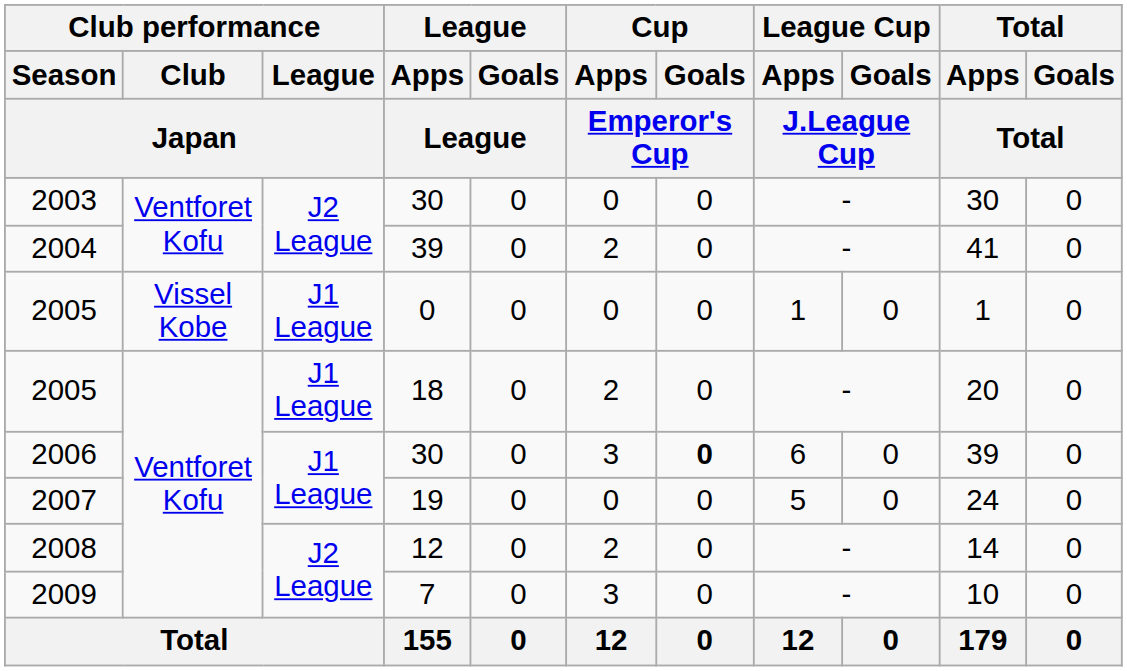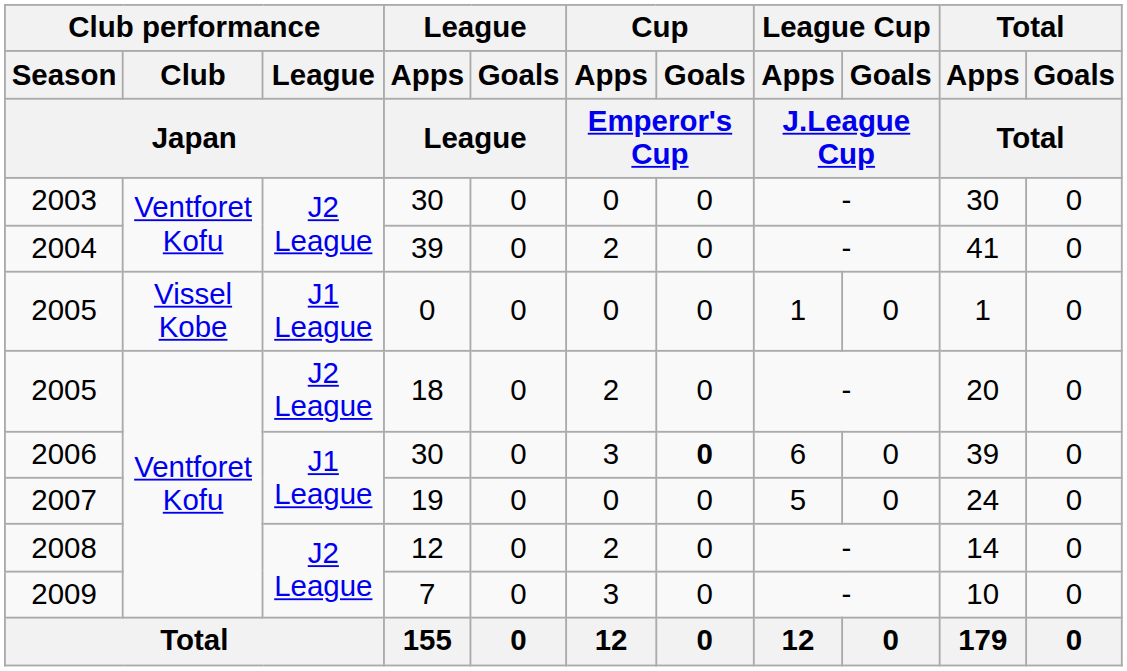 <table class="wikitable" style="text-align:center;">
 <tr>
 <th colspan=3>Club performance</th>
 <th colspan=2>League</th>
 <th colspan=2>Cup</th>
 <th colspan=2>League Cup</th>
 <th colspan=2>Total</th>
 </tr>
 <tr>
 <th>Season</th>
 <th>Club</th>
 <th>League</th>
 <th>Apps</th>
 <th>Goals</th>
 <th>Apps</th>
 <th>Goals</th>
 <th>Apps</th>
 <th>Goals</th>
 <th>Apps</th>
 <th>Goals</th>
 </tr>
 <tr>
 <th colspan=3>Japan</th>
 <th colspan=2>League</th>
 <th colspan=2><a href='#'>Emperor's Cup</a></th>
 <th colspan=2><a href='#'>J.League Cup</a></th>
 <th colspan=2>Total</th>
 </tr>
 <tr>
 <td>2003</td>
 <td rowspan="2"><a href='#'>Ventforet Kofu</a></td>
 <td rowspan="2"><a href='#'>J2 League</a></td>
 <td>30</td>
 <td>0</td>
 <td>0</td>
 <td>0</td>
 <td colspan="2">-</td>
 <td>30</td>
 <td>0</td>
 </tr>
 <tr>
 <td>2004</td>
 <td>39</td>
 <td>0</td>
 <td>2</td>
 <td>0</td>
 <td colspan="2">-</td>
 <td>41</td>
 <td>0</td>
 </tr>
 <tr>
 <td>2005</td>
 <td><a href='#'>Vissel Kobe</a></td>
 <td><a href='#'>J1 League</a></td>
 <td>0</td>
 <td>0</td>
 <td>0</td>
 <td>0</td>
 <td>1</td>
 <td>0</td>
 <td>1</td>
 <td>0</td>
 </tr>
 <tr>
 <td>2005</td>
 <td rowspan="5"><a href='#'>Ventforet Kofu</a></td>
-<td><a href='#'>J1 League</a></td>
+<td><a href='#'>J2 League</a></td>
 <td>18</td>
 <td>0</td>
 <td>2</td>
 <td>0</td>
 <td colspan="2">-</td>
 <td>20</td>
 <td>0</td>
 </tr>
 <tr>
 <td>2006</td>
 <td rowspan="2"><a href='#'>J1 League</a></td>
 <td>30</td>
 <td>0</td>
 <td>3</td>
 <td><strong>0</strong></td>
 <td>6</td>
 <td>0</td>
 <td>39</td>
 <td>0</td>
 </tr>
 <tr>
 <td>2007</td>
 <td>19</td>
 <td>0</td>
 <td>0</td>
 <td>0</td>
 <td>5</td>
 <td>0</td>
 <td>24</td>
 <td>0</td>
 </tr>
 <tr>
 <td>2008</td>
 <td rowspan="2"><a href='#'>J2 League</a></td>
 <td>12</td>
 <td>0</td>
 <td>2</td>
 <td>0</td>
 <td colspan="2">-</td>
 <td>14</td>
 <td>0</td>
 </tr>
 <tr>
 <td>2009</td>
 <td>7</td>
 <td>0</td>
 <td>3</td>
 <td>0</td>
 <td colspan="2">-</td>
 <td>10</td>
 <td>0</td>
 </tr>
 <tr>
 <th colspan=3>Total</th>
 <th>155</th>
 <th>0</th>
 <th>12</th>
 <th>0</th>
 <th>12</th>
 <th>0</th>
 <th>179</th>
 <th>0</th>
 </tr>
 </table>
